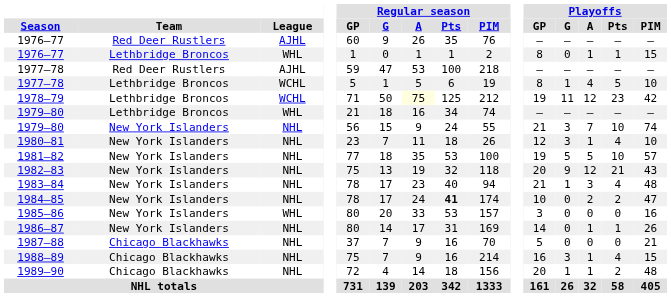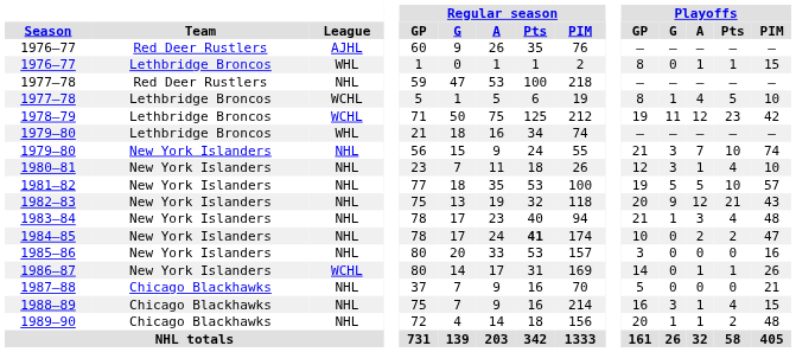 <table border="0" cellpadding="1" cellspacing="0" style="text-align:center; width:60em">
 <tr bgcolor="#e0e0e0">
 <th colspan="3" bgcolor="#ffffff"> </th>
 <th rowspan="99" bgcolor="#ffffff"> </th>
 <th colspan="5"><a href='#'>Regular season</a></th>
 <th rowspan="99" bgcolor="#ffffff"> </th>
 <th colspan="5"><a href='#'>Playoffs</a></th>
 </tr>
 <tr bgcolor="#e0e0e0">
 <th><a href='#'>Season</a></th>
 <th>Team</th>
 <th>League</th>
 <th>GP</th>
 <th><a href='#'>G</a></th>
 <th><a href='#'>A</a></th>
 <th><a href='#'>Pts</a></th>
 <th><a href='#'>PIM</a></th>
 <th>GP</th>
 <th>G</th>
 <th>A</th>
 <th>Pts</th>
 <th>PIM</th>
 </tr>
 <tr>
 <td>1976–77</td>
 <td><a href='#'>Red Deer Rustlers</a></td>
 <td><a href='#'>AJHL</a></td>
 <td>60</td>
 <td>9</td>
 <td>26</td>
 <td>35</td>
 <td>76</td>
 <td>—</td>
 <td>—</td>
 <td>—</td>
 <td>—</td>
 <td>—</td>
 </tr>
 <tr style="background:#f0f0f0;">
 <td><a href='#'>1976–77</a></td>
 <td><a href='#'>Lethbridge Broncos</a></td>
 <td>WHL</td>
 <td>1</td>
 <td>0</td>
 <td>1</td>
 <td>1</td>
 <td>2</td>
 <td>8</td>
 <td>0</td>
 <td>1</td>
 <td>1</td>
 <td>15</td>
 </tr>
 <tr>
 <td>1977–78</td>
 <td>Red Deer Rustlers</td>
-<td>AJHL</td>
+<td>NHL</td>
 <td>59</td>
 <td>47</td>
 <td>53</td>
 <td>100</td>
 <td>218</td>
 <td>—</td>
 <td>—</td>
 <td>—</td>
 <td>—</td>
 <td>—</td>
 </tr>
 <tr style="background:#f0f0f0;">
 <td><a href='#'>1977–78</a></td>
 <td>Lethbridge Broncos</td>
 <td>WCHL</td>
 <td>5</td>
 <td>1</td>
 <td>5</td>
 <td>6</td>
 <td>19</td>
 <td>8</td>
 <td>1</td>
 <td>4</td>
 <td>5</td>
 <td>10</td>
 </tr>
 <tr>
 <td><a href='#'>1978–79</a></td>
 <td>Lethbridge Broncos</td>
 <td><a href='#'>WCHL</a></td>
 <td>71</td>
 <td>50</td>
-<td style="background: lightyellow;">75</td>
+<td>75</td>
 <td>125</td>
 <td>212</td>
 <td>19</td>
 <td>11</td>
 <td>12</td>
 <td>23</td>
 <td>42</td>
 </tr>
 <tr style="background:#f0f0f0;">
 <td><a href='#'>1979–80</a></td>
 <td>Lethbridge Broncos</td>
 <td>WHL</td>
 <td>21</td>
 <td>18</td>
 <td>16</td>
 <td>34</td>
 <td>74</td>
 <td>—</td>
 <td>—</td>
 <td>—</td>
 <td>—</td>
 <td>—</td>
 </tr>
 <tr>
 <td><a href='#'>1979–80</a></td>
 <td><a href='#'>New York Islanders</a></td>
 <td><a href='#'>NHL</a></td>
 <td>56</td>
 <td>15</td>
 <td>9</td>
 <td>24</td>
 <td>55</td>
 <td>21</td>
 <td>3</td>
 <td>7</td>
 <td>10</td>
 <td>74</td>
 </tr>
 <tr style="background:#f0f0f0;">
 <td><a href='#'>1980–81</a></td>
 <td>New York Islanders</td>
 <td>NHL</td>
 <td>23</td>
 <td>7</td>
 <td>11</td>
 <td>18</td>
 <td>26</td>
 <td>12</td>
 <td>3</td>
 <td>1</td>
 <td>4</td>
 <td>10</td>
 </tr>
 <tr>
 <td><a href='#'>1981–82</a></td>
 <td>New York Islanders</td>
 <td>NHL</td>
 <td>77</td>
 <td>18</td>
 <td>35</td>
 <td>53</td>
 <td>100</td>
 <td>19</td>
 <td>5</td>
 <td>5</td>
 <td>10</td>
 <td>57</td>
 </tr>
 <tr style="background:#f0f0f0;">
 <td><a href='#'>1982–83</a></td>
 <td>New York Islanders</td>
 <td>NHL</td>
 <td>75</td>
 <td>13</td>
 <td>19</td>
 <td>32</td>
 <td>118</td>
 <td>20</td>
 <td>9</td>
 <td>12</td>
 <td>21</td>
 <td>43</td>
 </tr>
 <tr>
 <td><a href='#'>1983–84</a></td>
 <td>New York Islanders</td>
 <td>NHL</td>
 <td>78</td>
 <td>17</td>
 <td>23</td>
 <td>40</td>
 <td>94</td>
 <td>21</td>
 <td>1</td>
 <td>3</td>
 <td>4</td>
 <td>48</td>
 </tr>
 <tr style="background:#f0f0f0;">
 <td><a href='#'>1984–85</a></td>
 <td>New York Islanders</td>
 <td>NHL</td>
 <td>78</td>
 <td>17</td>
 <td>24</td>
 <td><strong>41</strong></td>
 <td>174</td>
 <td>10</td>
 <td>0</td>
 <td>2</td>
 <td>2</td>
 <td>47</td>
 </tr>
 <tr>
 <td><a href='#'>1985–86</a></td>
 <td>New York Islanders</td>
-<td>WHL</td>
+<td>NHL</td>
 <td>80</td>
 <td>20</td>
 <td>33</td>
 <td>53</td>
 <td>157</td>
 <td>3</td>
 <td>0</td>
 <td>0</td>
 <td>0</td>
 <td>16</td>
 </tr>
 <tr style="background:#f0f0f0;">
 <td><a href='#'>1986–87</a></td>
 <td>New York Islanders</td>
-<td>NHL</td>
+<td><a href='#'>WCHL</a></td>
 <td>80</td>
 <td>14</td>
 <td>17</td>
 <td>31</td>
 <td>169</td>
 <td>14</td>
 <td>0</td>
 <td>1</td>
 <td>1</td>
 <td>26</td>
 </tr>
 <tr>
 <td><a href='#'>1987–88</a></td>
 <td><a href='#'>Chicago Blackhawks</a></td>
 <td>NHL</td>
 <td>37</td>
 <td>7</td>
 <td>9</td>
 <td>16</td>
 <td>70</td>
 <td>5</td>
 <td>0</td>
 <td>0</td>
 <td>0</td>
 <td>21</td>
 </tr>
 <tr style="background:#f0f0f0;">
 <td><a href='#'>1988–89</a></td>
 <td>Chicago Blackhawks</td>
 <td>NHL</td>
 <td>75</td>
 <td>7</td>
 <td>9</td>
 <td>16</td>
 <td>214</td>
 <td>16</td>
 <td>3</td>
 <td>1</td>
 <td>4</td>
 <td>15</td>
 </tr>
 <tr>
 <td><a href='#'>1989–90</a></td>
 <td>Chicago Blackhawks</td>
 <td>NHL</td>
 <td>72</td>
 <td>4</td>
 <td>14</td>
 <td>18</td>
 <td>156</td>
 <td>20</td>
 <td>1</td>
 <td>1</td>
 <td>2</td>
 <td>48</td>
 </tr>
 <tr style="background:#e0e0e0;">
 <th colspan="3">NHL totals</th>
 <th>731</th>
 <th>139</th>
 <th>203</th>
 <th>342</th>
 <th>1333</th>
 <th>161</th>
 <th>26</th>
 <th>32</th>
 <th>58</th>
 <th>405</th>
 </tr>
 </table>
